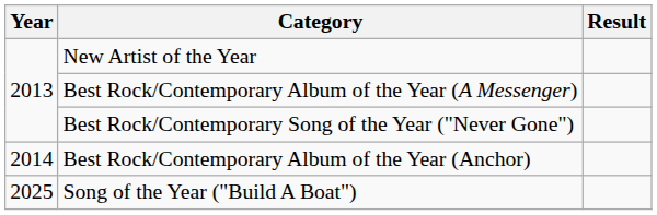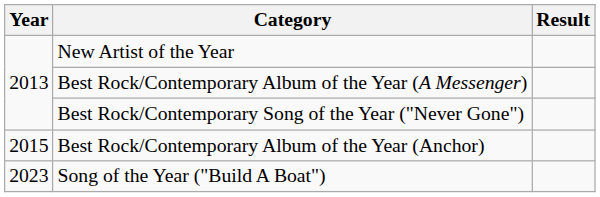 <table class="wikitable">
 <tr>
 <th>Year</th>
 <th>Category</th>
 <th>Result</th>
 </tr>
 <tr>
 <td rowspan="3">2013</td>
 <td>New Artist of the Year</td>
 <td></td>
 </tr>
 <tr>
 <td>Best Rock/Contemporary Album of the Year (<em>A Messenger</em>)</td>
 <td></td>
 </tr>
 <tr>
 <td>Best Rock/Contemporary Song of the Year ("Never Gone")</td>
 <td></td>
 </tr>
 <tr>
-<td>2014</td>
+<td>2015</td>
 <td>Best Rock/Contemporary Album of the Year (Anchor)</td>
 <td></td>
 </tr>
 <tr>
-<td>2025</td>
+<td>2023</td>
 <td>Song of the Year ("Build A Boat")</td>
 <td></td>
 </tr>
 </table>
